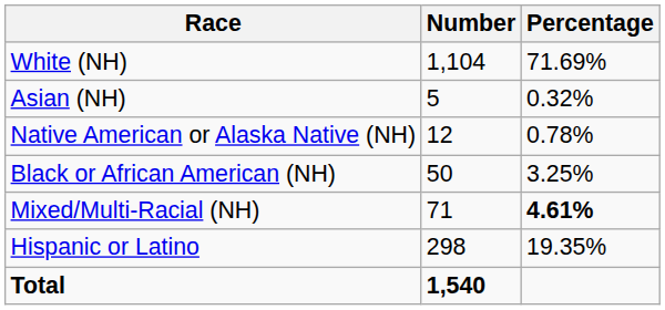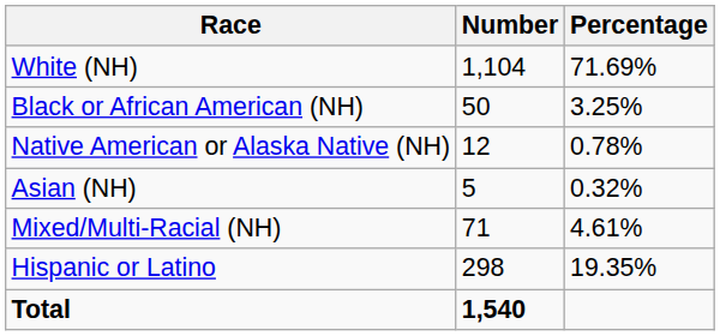 <table class="wikitable">
 <tr>
 <th>Race</th>
 <th>Number</th>
 <th>Percentage</th>
 </tr>
 <tr>
 <td><a href='#'>White</a> (NH)</td>
 <td>1,104</td>
 <td>71.69%</td>
 </tr>
 <tr>
-<td><a href='#'>Asian</a> (NH)</td>
-<td>5</td>
-<td>0.32%</td>
+<td><a href='#'>Black or African American</a> (NH)</td>
+<td>50</td>
+<td>3.25%</td>
 </tr>
 <tr>
 <td><a href='#'>Native American</a> or <a href='#'>Alaska Native</a> (NH)</td>
 <td>12</td>
 <td>0.78%</td>
 </tr>
 <tr>
-<td><a href='#'>Black or African American</a> (NH)</td>
-<td>50</td>
-<td>3.25%</td>
+<td><a href='#'>Asian</a> (NH)</td>
+<td>5</td>
+<td>0.32%</td>
 </tr>
 <tr>
 <td><a href='#'>Mixed/Multi-Racial</a> (NH)</td>
 <td>71</td>
-<td><strong>4.61%</strong></td>
+<td>4.61%</td>
 </tr>
 <tr>
 <td><a href='#'>Hispanic or Latino</a></td>
 <td>298</td>
 <td>19.35%</td>
 </tr>
 <tr>
 <td><strong>Total</strong></td>
 <td><strong>1,540</strong></td>
 <td></td>
 </tr>
 </table>
